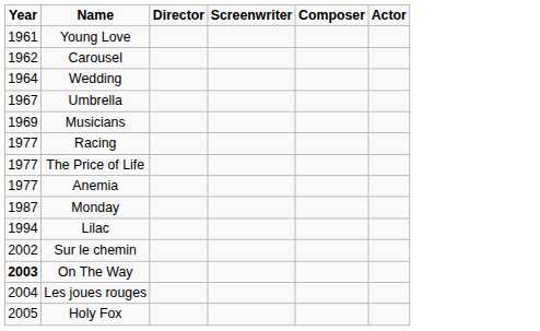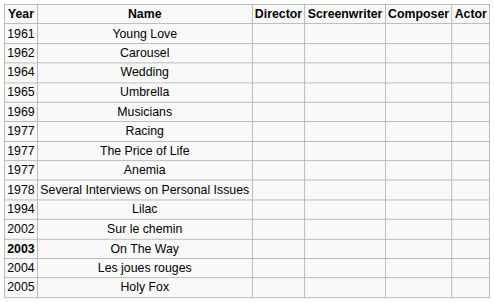 <table class="wikitable" style="text-align:center">
 <tr>
 <td><strong>Year</strong></td>
 <td><strong>Name</strong></td>
 <td><strong>Director</strong></td>
 <td><strong>Screenwriter</strong></td>
 <td><strong>Composer</strong></td>
 <td><strong>Actor</strong></td>
 </tr>
 <tr>
 <td>1961</td>
 <td>Young Love</td>
 <td></td>
 <td></td>
 <td></td>
 <td></td>
 </tr>
 <tr>
 <td>1962</td>
 <td>Carousel</td>
 <td></td>
 <td></td>
 <td></td>
 <td></td>
 </tr>
 <tr>
 <td>1964</td>
 <td>Wedding</td>
 <td></td>
 <td></td>
 <td></td>
 <td></td>
 </tr>
 <tr>
-<td>1967</td>
+<td>1965</td>
 <td>Umbrella</td>
 <td></td>
 <td></td>
 <td></td>
 <td></td>
 </tr>
 <tr>
 <td>1969</td>
 <td>Musicians</td>
 <td></td>
 <td></td>
 <td></td>
 <td></td>
 </tr>
 <tr>
 <td>1977</td>
 <td>Racing</td>
 <td></td>
 <td></td>
 <td></td>
 <td></td>
 </tr>
 <tr>
 <td>1977</td>
 <td>The Price of Life</td>
 <td></td>
 <td></td>
 <td></td>
 <td></td>
 </tr>
 <tr>
 <td>1977</td>
 <td>Anemia</td>
 <td></td>
 <td></td>
 <td></td>
 <td></td>
 </tr>
 <tr>
-<td>1987</td>
-<td>Monday</td>
+<td>1978</td>
+<td>Several Interviews on Personal Issues</td>
 <td></td>
 <td></td>
 <td></td>
 <td></td>
 </tr>
 <tr>
 <td>1994</td>
 <td>Lilac</td>
 <td></td>
 <td></td>
 <td></td>
 <td></td>
 </tr>
 <tr>
 <td>2002</td>
 <td>Sur le chemin</td>
 <td></td>
 <td></td>
 <td></td>
 <td></td>
 </tr>
 <tr>
 <td><strong>2003</strong></td>
 <td>On The Way</td>
 <td></td>
 <td></td>
 <td></td>
 <td></td>
 </tr>
 <tr>
 <td>2004</td>
 <td>Les joues rouges</td>
 <td></td>
 <td></td>
 <td></td>
 <td></td>
 </tr>
 <tr>
 <td>2005</td>
 <td>Holy Fox</td>
 <td></td>
 <td></td>
 <td></td>
 <td></td>
 </tr>
 </table>
